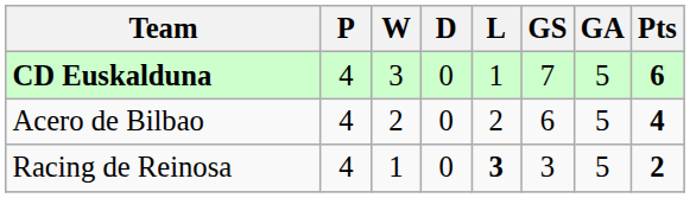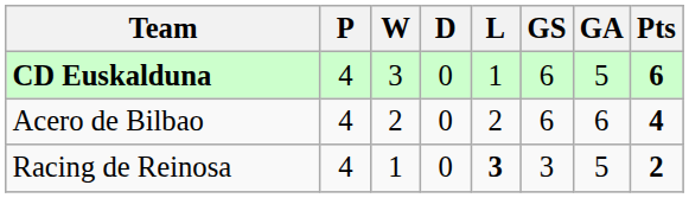 <table class=wikitable style="text-align: center;">
 <tr>
 <th width=165>Team</th>
 <th width=20>P</th>
 <th width=20>W</th>
 <th width=20>D</th>
 <th width=20>L</th>
 <th width=20>GS</th>
 <th width=20>GA</th>
 <th width=20>Pts</th>
 </tr>
 <tr bgcolor="#CCFFCC">
 <td align=left><strong>CD Euskalduna</strong></td>
 <td>4</td>
 <td>3</td>
 <td>0</td>
 <td>1</td>
-<td>7</td>
+<td>6</td>
 <td>5</td>
 <td><strong>6</strong></td>
 </tr>
 <tr>
 <td align=left>Acero de Bilbao</td>
 <td>4</td>
 <td>2</td>
 <td>0</td>
 <td>2</td>
 <td>6</td>
-<td>5</td>
+<td>6</td>
 <td><strong>4</strong></td>
 </tr>
 <tr>
 <td align=left>Racing de Reinosa</td>
 <td>4</td>
 <td>1</td>
 <td>0</td>
 <td><strong>3</strong></td>
 <td>3</td>
 <td>5</td>
 <td><strong>2</strong></td>
 </tr>
 </table>
